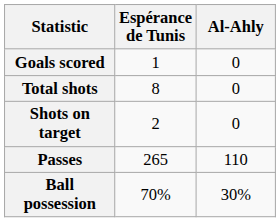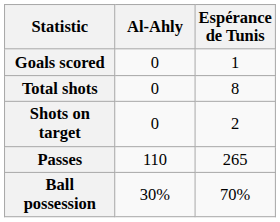 <table class="wikitable plainrowheaders" style="text-align:center">
 <tr>
 <th scope="col" style="width:100px">Statistic</th>
+<th scope="col" style="width:70px">Al-Ahly</th>
 <th scope="col" style="width:70px">Espérance de Tunis</th>
-<th scope="col" style="width:70px">Al-Ahly</th>
 </tr>
 <tr>
 <th scope=row>Goals scored</th>
+<td>0</td>
 <td>1</td>
-<td>0</td>
 </tr>
 <tr>
 <th scope=row>Total shots</th>
+<td>0</td>
 <td>8</td>
-<td>0</td>
 </tr>
 <tr>
 <th scope=row>Shots on target</th>
+<td>0</td>
 <td>2</td>
-<td>0</td>
 </tr>
 <tr>
 <th scope=row>Passes</th>
+<td>110</td>
 <td>265</td>
-<td>110</td>
 </tr>
 <tr>
 <th scope=row>Ball possession</th>
+<td>30%</td>
 <td>70%</td>
-<td>30%</td>
 </tr>
 </table>
